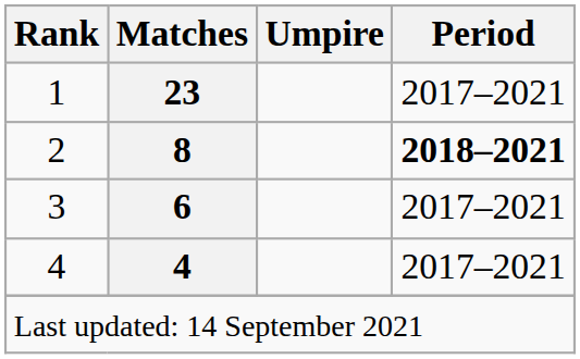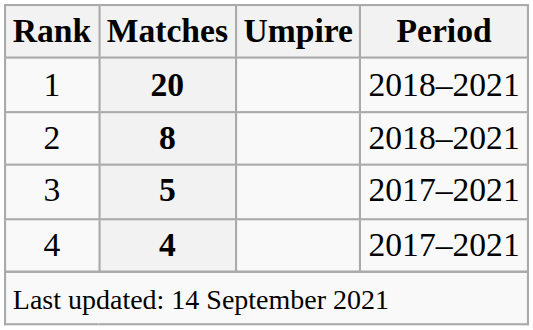 <table class="wikitable plainrowheaders sortable">
 <tr>
 <th scope=col>Rank</th>
 <th scope=col>Matches</th>
 <th scope=col>Umpire</th>
 <th scope=col>Period</th>
 </tr>
 <tr>
 <td align=center>1</td>
-<th scope=row style=text-align:center;>23</th>
+<th scope=row style=text-align:center;>20</th>
 <td></td>
-<td>2017–2021</td>
+<td>2018–2021</td>
 </tr>
 <tr>
 <td align=center>2</td>
 <th scope=row style=text-align:center;>8</th>
 <td></td>
-<td><strong>2018–2021</strong></td>
+<td>2018–2021</td>
 </tr>
 <tr>
 <td align=center>3</td>
-<th scope=row style=text-align:center;>6</th>
+<th scope=row style=text-align:center;>5</th>
 <td></td>
 <td>2017–2021</td>
 </tr>
 <tr>
 <td align=center>4</td>
 <th scope=row style=text-align:center;>4</th>
 <td></td>
 <td>2017–2021</td>
 </tr>
 <tr>
 </tr>
 <tr class=sortbottom>
 <td colspan=4><small>Last updated: 14 September 2021</small></td>
 </tr>
 </table>
